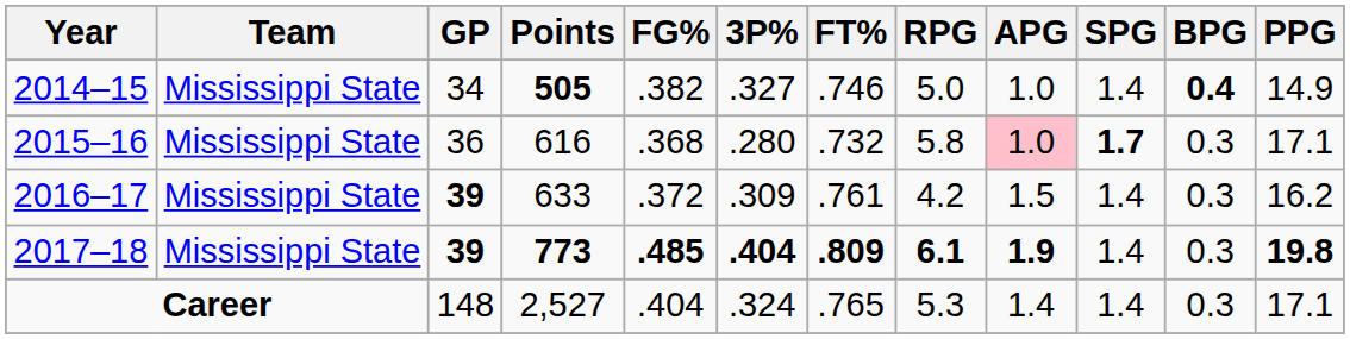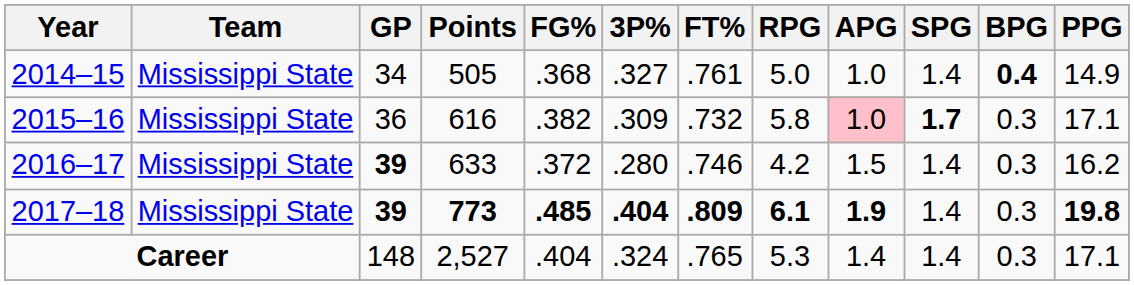 <table class="wikitable"; style="text-align:center";>
 <tr>
 <th>Year</th>
 <th>Team</th>
 <th>GP</th>
 <th>Points</th>
 <th>FG%</th>
 <th>3P%</th>
 <th>FT%</th>
 <th>RPG</th>
 <th>APG</th>
 <th>SPG</th>
 <th>BPG</th>
 <th>PPG</th>
 </tr>
 <tr>
 <td><a href='#'>2014–15</a></td>
 <td><a href='#'>Mississippi State</a></td>
 <td>34</td>
-<td><strong>505</strong></td>
-<td>.382</td>
+<td>505</td>
+<td>.368</td>
 <td>.327</td>
-<td>.746</td>
+<td>.761</td>
 <td>5.0</td>
 <td>1.0</td>
 <td>1.4</td>
 <td><strong>0.4</strong></td>
 <td>14.9</td>
 </tr>
 <tr>
 <td><a href='#'>2015–16</a></td>
 <td><a href='#'>Mississippi State</a></td>
 <td>36</td>
 <td>616</td>
-<td>.368</td>
-<td>.280</td>
+<td>.382</td>
+<td>.309</td>
 <td>.732</td>
 <td>5.8</td>
 <td style="background: pink;">1.0</td>
 <td><strong>1.7</strong></td>
 <td>0.3</td>
 <td>17.1</td>
 </tr>
 <tr>
 <td><a href='#'>2016–17</a></td>
 <td><a href='#'>Mississippi State</a></td>
 <td><strong>39</strong></td>
 <td>633</td>
 <td>.372</td>
-<td>.309</td>
-<td>.761</td>
+<td>.280</td>
+<td>.746</td>
 <td>4.2</td>
 <td>1.5</td>
 <td>1.4</td>
 <td>0.3</td>
 <td>16.2</td>
 </tr>
 <tr>
 <td><a href='#'>2017–18</a></td>
 <td><a href='#'>Mississippi State</a></td>
 <td><strong>39</strong></td>
 <td><strong>773</strong></td>
 <td><strong>.485</strong></td>
 <td><strong>.404</strong></td>
 <td><strong>.809</strong></td>
 <td><strong>6.1</strong></td>
 <td><strong>1.9</strong></td>
 <td>1.4</td>
 <td>0.3</td>
 <td><strong>19.8</strong></td>
 </tr>
 <tr>
 <td colspan=2; align=center;><strong>Career</strong></td>
 <td>148</td>
 <td>2,527</td>
 <td>.404</td>
 <td>.324</td>
 <td>.765</td>
 <td>5.3</td>
 <td>1.4</td>
 <td>1.4</td>
 <td>0.3</td>
 <td>17.1</td>
 </tr>
 </table>
